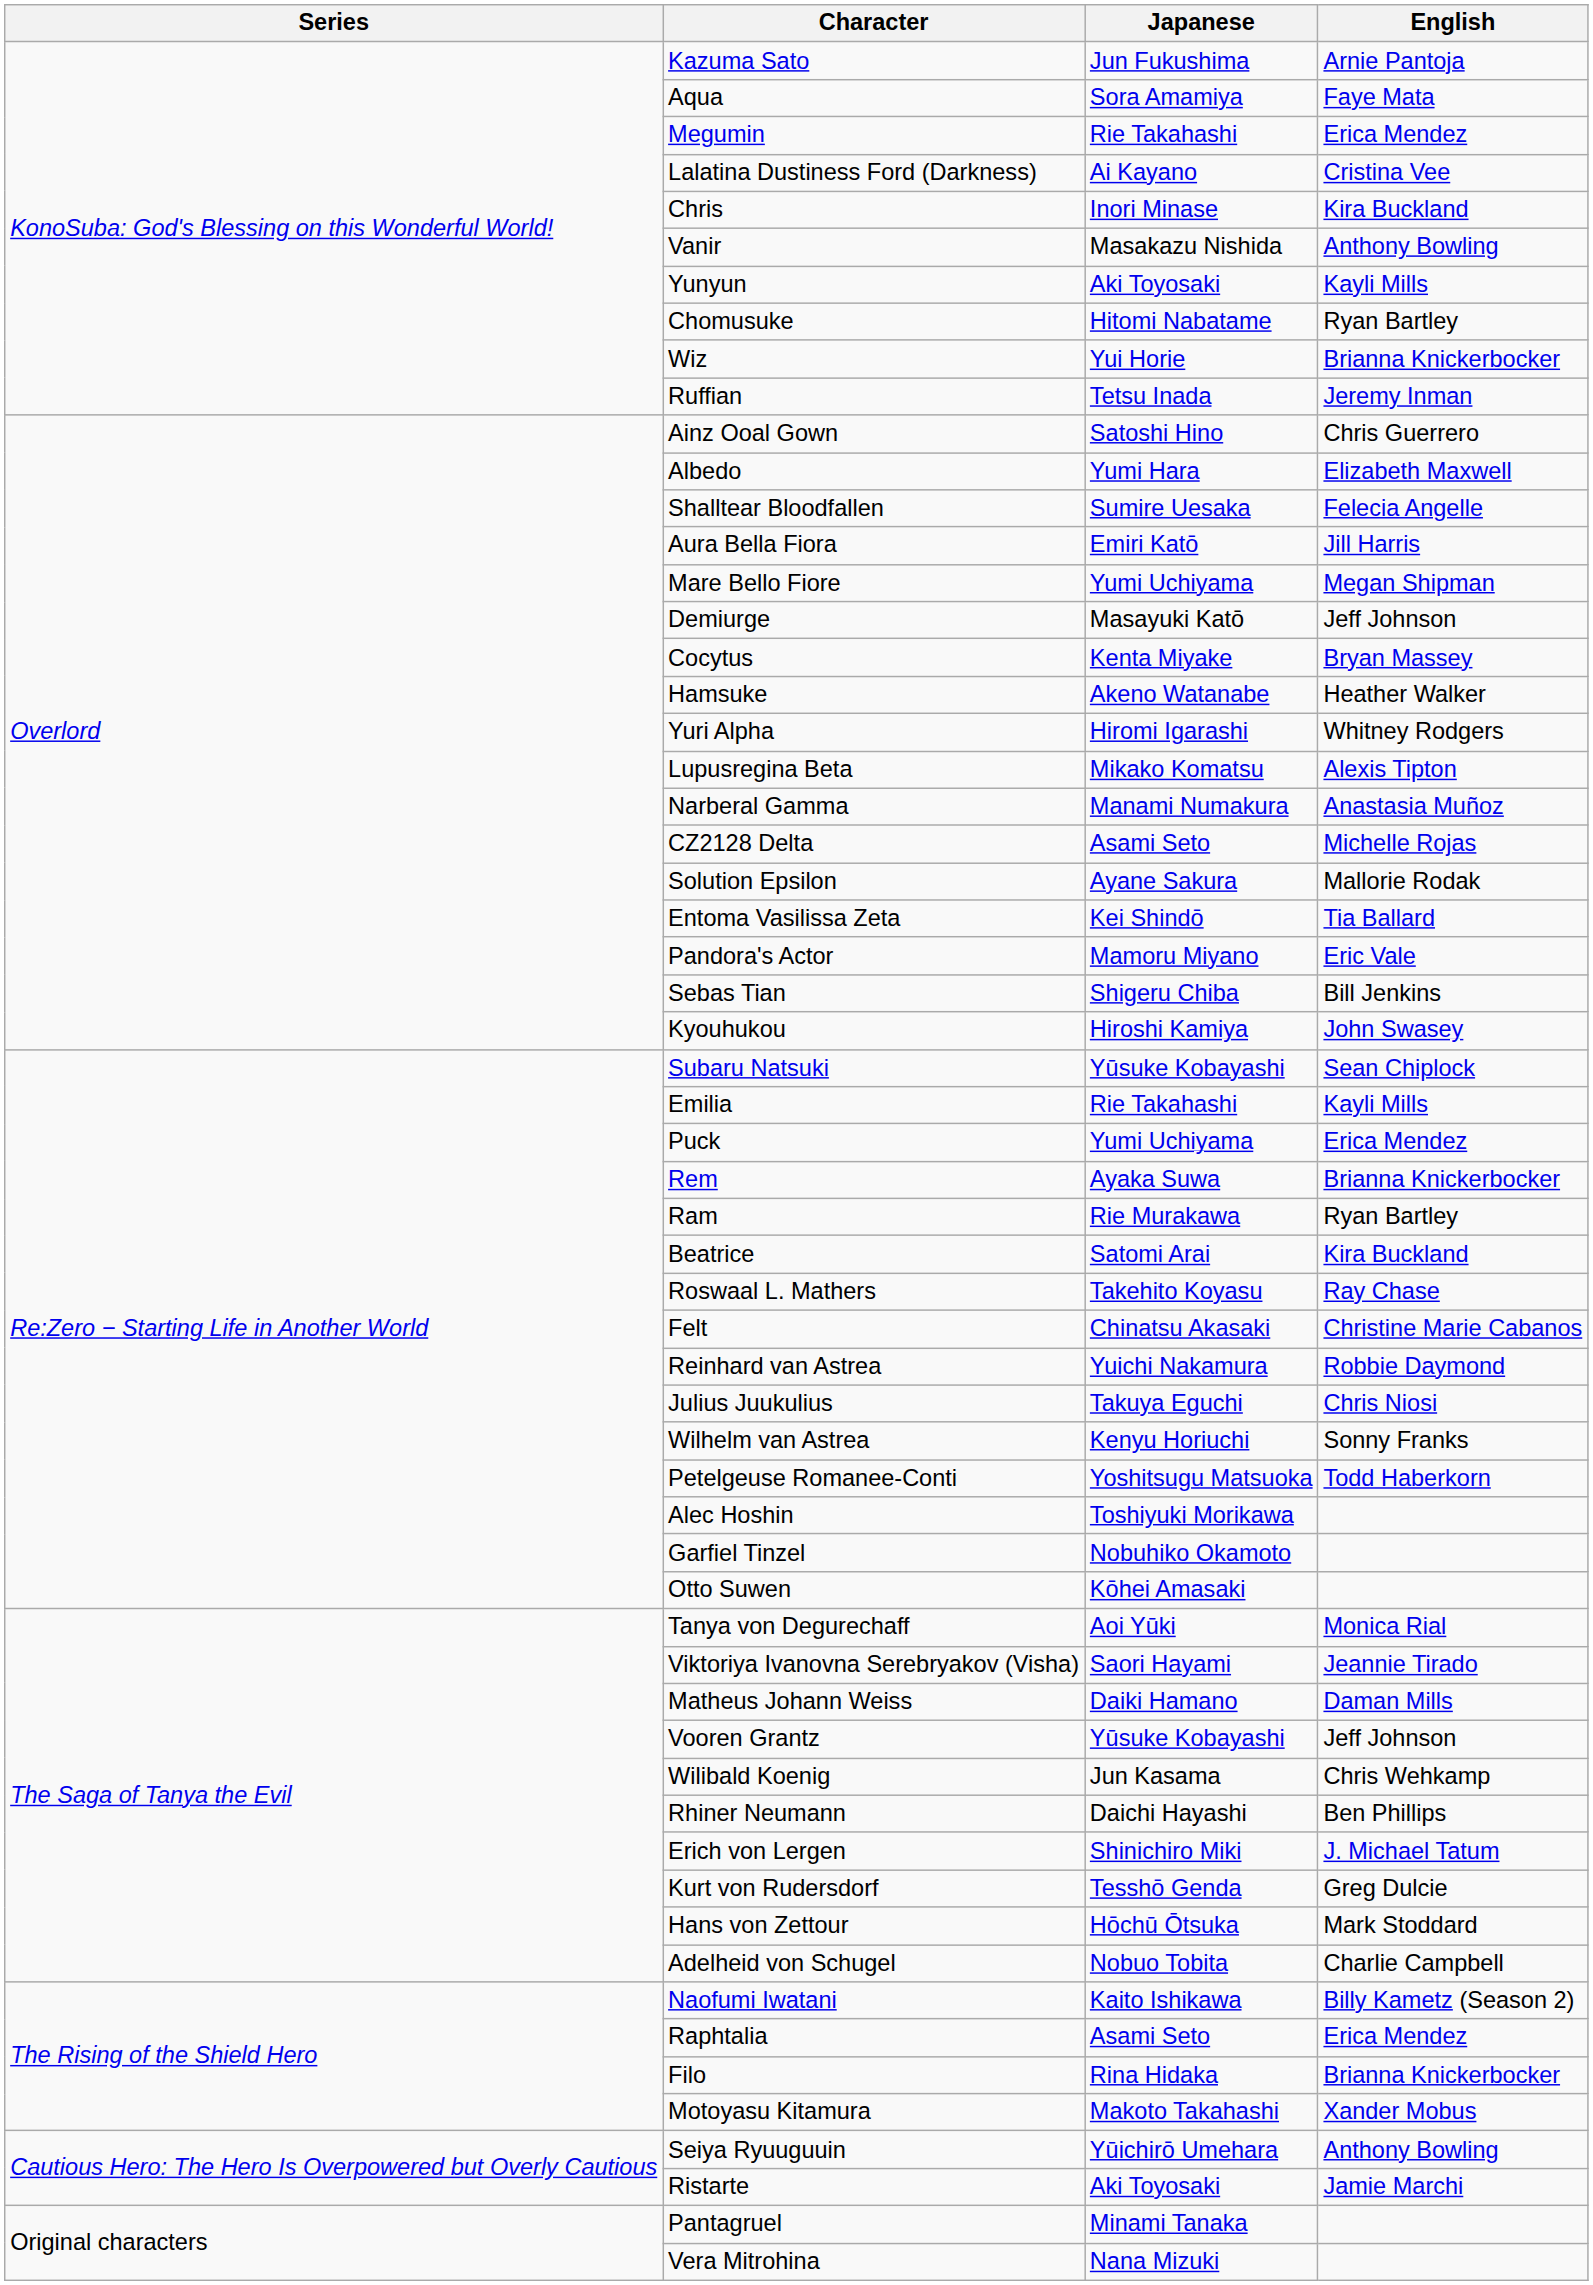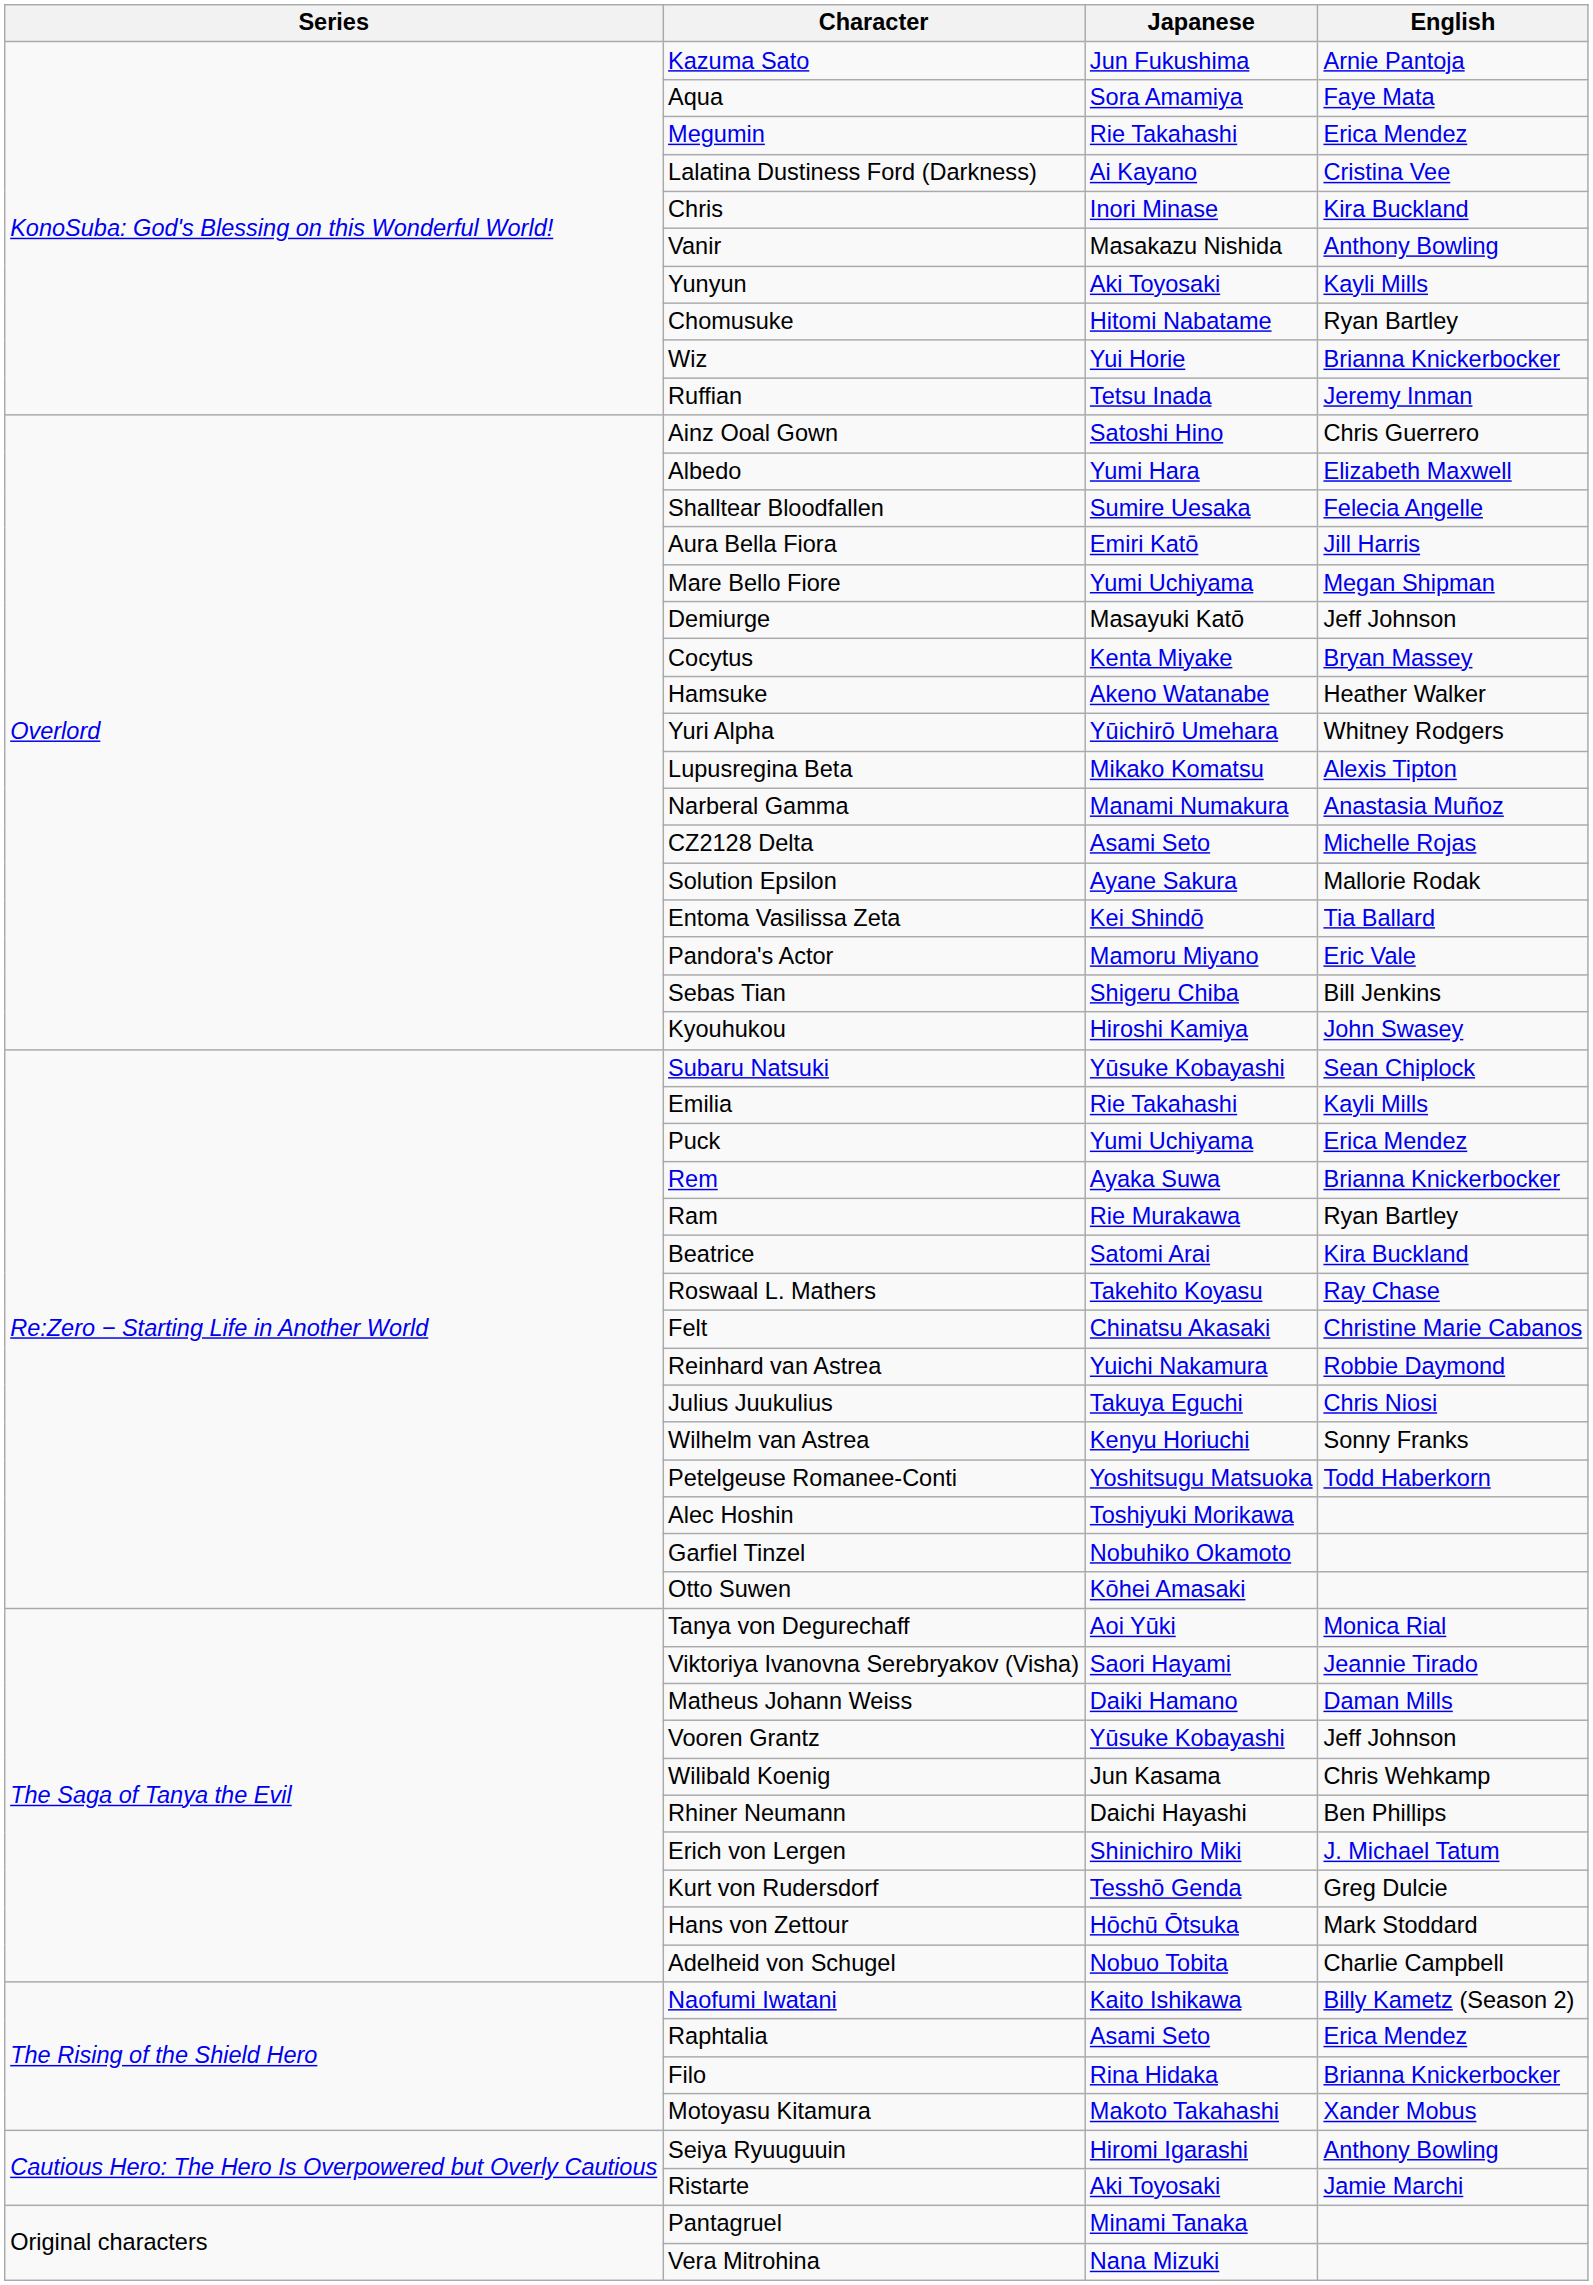 <table class="wikitable sortable">
 <tr>
 <th>Series</th>
 <th>Character</th>
 <th>Japanese</th>
 <th>English</th>
 </tr>
 <tr>
 <td rowspan="10"><em><a href='#'>KonoSuba: God's Blessing on this Wonderful World!</a></em></td>
 <td><a href='#'>Kazuma Sato</a></td>
 <td><a href='#'>Jun Fukushima</a></td>
 <td><a href='#'>Arnie Pantoja</a></td>
 </tr>
 <tr>
 <td>Aqua</td>
 <td><a href='#'>Sora Amamiya</a></td>
 <td><a href='#'>Faye Mata</a></td>
 </tr>
 <tr>
 <td><a href='#'>Megumin</a></td>
 <td><a href='#'>Rie Takahashi</a></td>
 <td><a href='#'>Erica Mendez</a></td>
 </tr>
 <tr>
 <td>Lalatina Dustiness Ford (Darkness)</td>
 <td><a href='#'>Ai Kayano</a></td>
 <td><a href='#'>Cristina Vee</a></td>
 </tr>
 <tr>
 <td>Chris</td>
 <td><a href='#'>Inori Minase</a></td>
 <td><a href='#'>Kira Buckland</a></td>
 </tr>
 <tr>
 <td>Vanir</td>
 <td>Masakazu Nishida</td>
 <td><a href='#'>Anthony Bowling</a></td>
 </tr>
 <tr>
 <td>Yunyun</td>
 <td><a href='#'>Aki Toyosaki</a></td>
 <td><a href='#'>Kayli Mills</a></td>
 </tr>
 <tr>
 <td>Chomusuke</td>
 <td><a href='#'>Hitomi Nabatame</a></td>
 <td>Ryan Bartley</td>
 </tr>
 <tr>
 <td>Wiz</td>
 <td><a href='#'>Yui Horie</a></td>
 <td><a href='#'>Brianna Knickerbocker</a></td>
 </tr>
 <tr>
 <td>Ruffian</td>
 <td><a href='#'>Tetsu Inada</a></td>
 <td><a href='#'>Jeremy Inman</a></td>
 </tr>
 <tr>
 <td rowspan="17"><em><a href='#'>Overlord</a></em></td>
 <td>Ainz Ooal Gown</td>
 <td><a href='#'>Satoshi Hino</a></td>
 <td>Chris Guerrero</td>
 </tr>
 <tr>
 <td>Albedo</td>
 <td><a href='#'>Yumi Hara</a></td>
 <td><a href='#'>Elizabeth Maxwell</a></td>
 </tr>
 <tr>
 <td>Shalltear Bloodfallen</td>
 <td><a href='#'>Sumire Uesaka</a></td>
 <td><a href='#'>Felecia Angelle</a></td>
 </tr>
 <tr>
 <td>Aura Bella Fiora</td>
 <td><a href='#'>Emiri Katō</a></td>
 <td><a href='#'>Jill Harris</a></td>
 </tr>
 <tr>
 <td>Mare Bello Fiore</td>
 <td><a href='#'>Yumi Uchiyama</a></td>
 <td><a href='#'>Megan Shipman</a></td>
 </tr>
 <tr>
 <td>Demiurge</td>
 <td>Masayuki Katō</td>
 <td>Jeff Johnson</td>
 </tr>
 <tr>
 <td>Cocytus</td>
 <td><a href='#'>Kenta Miyake</a></td>
 <td><a href='#'>Bryan Massey</a></td>
 </tr>
 <tr>
 <td>Hamsuke</td>
 <td><a href='#'>Akeno Watanabe</a></td>
 <td>Heather Walker</td>
 </tr>
 <tr>
 <td>Yuri Alpha</td>
-<td><a href='#'>Hiromi Igarashi</a></td>
+<td><a href='#'>Yūichirō Umehara</a></td>
 <td>Whitney Rodgers</td>
 </tr>
 <tr>
 <td>Lupusregina Beta</td>
 <td><a href='#'>Mikako Komatsu</a></td>
 <td><a href='#'>Alexis Tipton</a></td>
 </tr>
 <tr>
 <td>Narberal Gamma</td>
 <td><a href='#'>Manami Numakura</a></td>
 <td><a href='#'>Anastasia Muñoz</a></td>
 </tr>
 <tr>
 <td>CZ2128 Delta</td>
 <td><a href='#'>Asami Seto</a></td>
 <td><a href='#'>Michelle Rojas</a></td>
 </tr>
 <tr>
 <td>Solution Epsilon</td>
 <td><a href='#'>Ayane Sakura</a></td>
 <td>Mallorie Rodak</td>
 </tr>
 <tr>
 <td>Entoma Vasilissa Zeta</td>
 <td><a href='#'>Kei Shindō</a></td>
 <td><a href='#'>Tia Ballard</a></td>
 </tr>
 <tr>
 <td>Pandora's Actor</td>
 <td><a href='#'>Mamoru Miyano</a></td>
 <td><a href='#'>Eric Vale</a></td>
 </tr>
 <tr>
 <td>Sebas Tian</td>
 <td><a href='#'>Shigeru Chiba</a></td>
 <td>Bill Jenkins</td>
 </tr>
 <tr>
 <td>Kyouhukou</td>
 <td><a href='#'>Hiroshi Kamiya</a></td>
 <td><a href='#'>John Swasey</a></td>
 </tr>
 <tr>
 <td rowspan="15"><em><a href='#'>Re:Zero − Starting Life in Another World</a></em></td>
 <td><a href='#'>Subaru Natsuki</a></td>
 <td><a href='#'>Yūsuke Kobayashi</a></td>
 <td><a href='#'>Sean Chiplock</a></td>
 </tr>
 <tr>
 <td>Emilia</td>
 <td><a href='#'>Rie Takahashi</a></td>
 <td><a href='#'>Kayli Mills</a></td>
 </tr>
 <tr>
 <td>Puck</td>
 <td><a href='#'>Yumi Uchiyama</a></td>
 <td><a href='#'>Erica Mendez</a></td>
 </tr>
 <tr>
 <td><a href='#'>Rem</a></td>
 <td><a href='#'>Ayaka Suwa</a></td>
 <td><a href='#'>Brianna Knickerbocker</a></td>
 </tr>
 <tr>
 <td>Ram</td>
 <td><a href='#'>Rie Murakawa</a></td>
 <td>Ryan Bartley</td>
 </tr>
 <tr>
 <td>Beatrice</td>
 <td><a href='#'>Satomi Arai</a></td>
 <td><a href='#'>Kira Buckland</a></td>
 </tr>
 <tr>
 <td>Roswaal L. Mathers</td>
 <td><a href='#'>Takehito Koyasu</a></td>
 <td><a href='#'>Ray Chase</a></td>
 </tr>
 <tr>
 <td>Felt</td>
 <td><a href='#'>Chinatsu Akasaki</a></td>
 <td><a href='#'>Christine Marie Cabanos</a></td>
 </tr>
 <tr>
 <td>Reinhard van Astrea</td>
 <td><a href='#'>Yuichi Nakamura</a></td>
 <td><a href='#'>Robbie Daymond</a></td>
 </tr>
 <tr>
 <td>Julius Juukulius</td>
 <td><a href='#'>Takuya Eguchi</a></td>
 <td><a href='#'>Chris Niosi</a></td>
 </tr>
 <tr>
 <td>Wilhelm van Astrea</td>
 <td><a href='#'>Kenyu Horiuchi</a></td>
 <td>Sonny Franks</td>
 </tr>
 <tr>
 <td>Petelgeuse Romanee-Conti</td>
 <td><a href='#'>Yoshitsugu Matsuoka</a></td>
 <td><a href='#'>Todd Haberkorn</a></td>
 </tr>
 <tr>
 <td>Alec Hoshin</td>
 <td><a href='#'>Toshiyuki Morikawa</a></td>
 <td></td>
 </tr>
 <tr>
 <td>Garfiel Tinzel</td>
 <td><a href='#'>Nobuhiko Okamoto</a></td>
 <td></td>
 </tr>
 <tr>
 <td>Otto Suwen</td>
 <td><a href='#'>Kōhei Amasaki</a></td>
 <td></td>
 </tr>
 <tr>
 <td rowspan="10"><em><a href='#'>The Saga of Tanya the Evil</a></em></td>
 <td>Tanya von Degurechaff</td>
 <td><a href='#'>Aoi Yūki</a></td>
 <td><a href='#'>Monica Rial</a></td>
 </tr>
 <tr>
 <td>Viktoriya Ivanovna Serebryakov (Visha)</td>
 <td><a href='#'>Saori Hayami</a></td>
 <td><a href='#'>Jeannie Tirado</a></td>
 </tr>
 <tr>
 <td>Matheus Johann Weiss</td>
 <td><a href='#'>Daiki Hamano</a></td>
 <td><a href='#'>Daman Mills</a></td>
 </tr>
 <tr>
 <td>Vooren Grantz</td>
 <td><a href='#'>Yūsuke Kobayashi</a></td>
 <td>Jeff Johnson</td>
 </tr>
 <tr>
 <td>Wilibald Koenig</td>
 <td>Jun Kasama</td>
 <td>Chris Wehkamp</td>
 </tr>
 <tr>
 <td>Rhiner Neumann</td>
 <td>Daichi Hayashi</td>
 <td>Ben Phillips</td>
 </tr>
 <tr>
 <td>Erich von Lergen</td>
 <td><a href='#'>Shinichiro Miki</a></td>
 <td><a href='#'>J. Michael Tatum</a></td>
 </tr>
 <tr>
 <td>Kurt von Rudersdorf</td>
 <td><a href='#'>Tesshō Genda</a></td>
 <td>Greg Dulcie</td>
 </tr>
 <tr>
 <td>Hans von Zettour</td>
 <td><a href='#'>Hōchū Ōtsuka</a></td>
 <td>Mark Stoddard</td>
 </tr>
 <tr>
 <td>Adelheid von Schugel</td>
 <td><a href='#'>Nobuo Tobita</a></td>
 <td>Charlie Campbell</td>
 </tr>
 <tr>
 <td rowspan="4"><em><a href='#'>The Rising of the Shield Hero</a></em></td>
 <td><a href='#'>Naofumi Iwatani</a></td>
 <td><a href='#'>Kaito Ishikawa</a></td>
 <td><a href='#'>Billy Kametz</a> (Season 2)</td>
 </tr>
 <tr>
 <td>Raphtalia</td>
 <td><a href='#'>Asami Seto</a></td>
 <td><a href='#'>Erica Mendez</a></td>
 </tr>
 <tr>
 <td>Filo</td>
 <td><a href='#'>Rina Hidaka</a></td>
 <td><a href='#'>Brianna Knickerbocker</a></td>
 </tr>
 <tr>
 <td>Motoyasu Kitamura</td>
 <td><a href='#'>Makoto Takahashi</a></td>
 <td><a href='#'>Xander Mobus</a></td>
 </tr>
 <tr>
 <td rowspan="2"><em><a href='#'>Cautious Hero: The Hero Is Overpowered but Overly Cautious</a></em></td>
 <td>Seiya Ryuuguuin</td>
-<td><a href='#'>Yūichirō Umehara</a></td>
+<td><a href='#'>Hiromi Igarashi</a></td>
 <td><a href='#'>Anthony Bowling</a></td>
 </tr>
 <tr>
 <td>Ristarte</td>
 <td><a href='#'>Aki Toyosaki</a></td>
 <td><a href='#'>Jamie Marchi</a></td>
 </tr>
 <tr>
 <td rowspan="2">Original characters</td>
 <td>Pantagruel</td>
 <td><a href='#'>Minami Tanaka</a></td>
 <td></td>
 </tr>
 <tr>
 <td>Vera Mitrohina</td>
 <td><a href='#'>Nana Mizuki</a></td>
 <td></td>
 </tr>
 </table>
